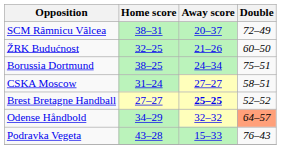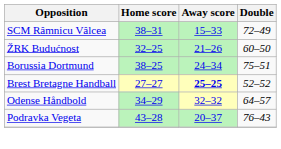 <table class="wikitable" style="text-align: center">
 <tr>
 <th>Opposition</th>
 <th>Home score</th>
 <th>Away score</th>
 <th>Double</th>
 </tr>
 <tr>
 <td align="left"> <a href='#'>SCM Râmnicu Vâlcea</a></td>
 <td bgcolor=#BBF3BB><a href='#'>38–31</a></td>
-<td bgcolor=#BBF3BB><a href='#'>20–37</a></td>
+<td bgcolor=#BBF3BB><a href='#'>15–33</a></td>
 <td><em>72–49</em></td>
 </tr>
 <tr>
 <td align="left"> <a href='#'>ŽRK Budućnost</a></td>
 <td bgcolor=#BBF3BB><a href='#'>32–25</a></td>
 <td bgcolor=#BBF3BB><a href='#'>21–26</a></td>
 <td><em>60–50</em></td>
 </tr>
 <tr>
 <td align="left"> <a href='#'>Borussia Dortmund</a></td>
 <td bgcolor=#BBF3BB><a href='#'>38–25</a></td>
 <td bgcolor=#BBF3BB><a href='#'>24–34</a></td>
 <td><em>75–51</em></td>
 </tr>
 <tr>
-<td align="left"> <a href='#'>CSKA Moscow</a></td>
-<td bgcolor=#BBF3BB><a href='#'>31–24</a></td>
-<td bgcolor=#FFFFBB><a href='#'>27–27</a></td>
-<td><em>58–51</em></td>
-</tr>
-<tr>
 <td align="left"> <a href='#'>Brest Bretagne Handball</a></td>
 <td bgcolor=#FFFFBB><a href='#'>27–27</a></td>
 <td bgcolor=#FFFFBB><strong><a href='#'>25–25</a></strong></td>
 <td><em>52–52</em></td>
 </tr>
 <tr>
 <td align="left"> <a href='#'>Odense Håndbold</a></td>
 <td bgcolor=#BBF3BB><a href='#'>34–29</a></td>
 <td bgcolor=#FFFFBB><a href='#'>32–32</a></td>
-<td style="background: lightsalmon;"><em>64–57</em></td>
+<td><em>64–57</em></td>
 </tr>
 <tr>
 <td align="left"> <a href='#'>Podravka Vegeta</a></td>
 <td bgcolor=#BBF3BB><a href='#'>43–28</a></td>
-<td bgcolor=#BBF3BB><a href='#'>15–33</a></td>
+<td bgcolor=#BBF3BB><a href='#'>20–37</a></td>
 <td><em>76–43</em></td>
 </tr>
 <tr>
 </tr>
 </table>
